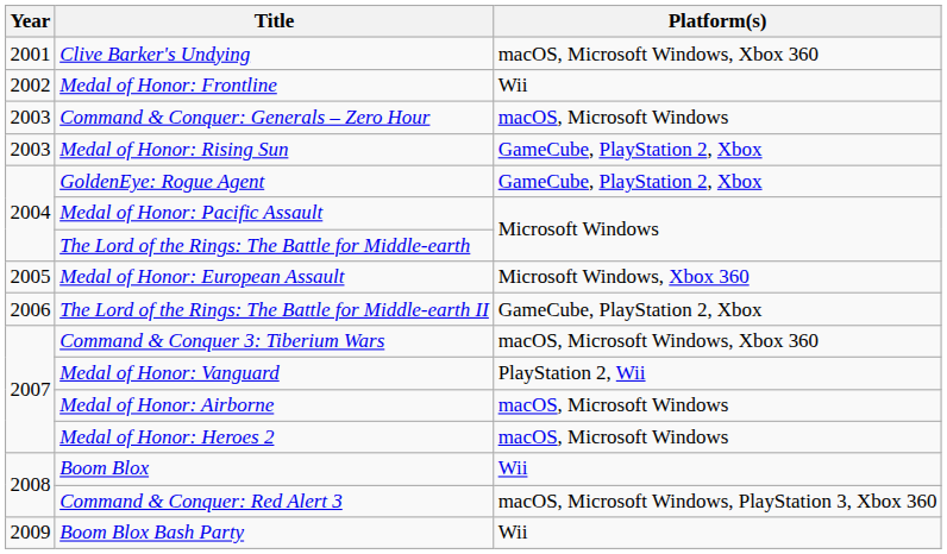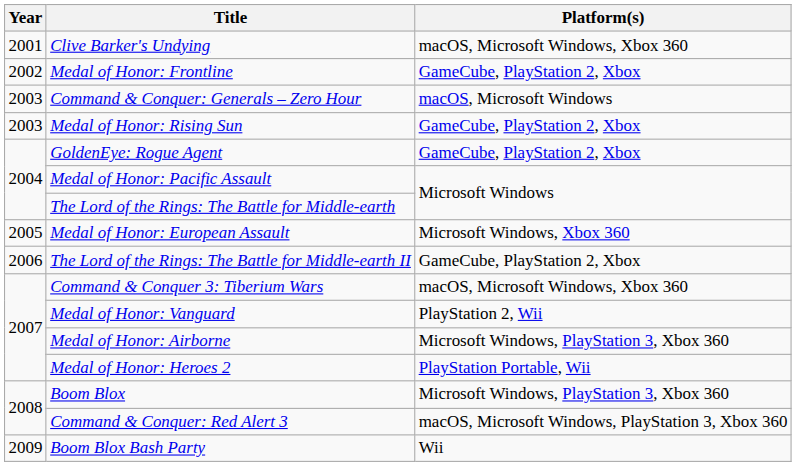 <table class="wikitable sortable">
 <tr>
 <th>Year</th>
 <th>Title</th>
 <th>Platform(s)</th>
 </tr>
 <tr>
 <td>2001</td>
 <td><em><a href='#'>Clive Barker's Undying</a></em></td>
 <td>macOS, Microsoft Windows, Xbox 360</td>
 </tr>
 <tr>
 <td>2002</td>
 <td><em><a href='#'>Medal of Honor: Frontline</a></em></td>
-<td>Wii</td>
+<td><a href='#'>GameCube</a>, <a href='#'>PlayStation 2</a>, <a href='#'>Xbox</a></td>
 </tr>
 <tr>
 <td>2003</td>
 <td><em><a href='#'>Command & Conquer: Generals – Zero Hour</a></em></td>
 <td><a href='#'>macOS</a>, Microsoft Windows</td>
 </tr>
 <tr>
 <td>2003</td>
 <td><em><a href='#'>Medal of Honor: Rising Sun</a></em></td>
 <td><a href='#'>GameCube</a>, <a href='#'>PlayStation 2</a>, <a href='#'>Xbox</a></td>
 </tr>
 <tr>
 <td rowspan="3">2004</td>
 <td><em><a href='#'>GoldenEye: Rogue Agent</a></em></td>
 <td><a href='#'>GameCube</a>, <a href='#'>PlayStation 2</a>, <a href='#'>Xbox</a></td>
 </tr>
 <tr>
 <td><em><a href='#'>Medal of Honor: Pacific Assault</a></em></td>
 <td rowspan="2">Microsoft Windows</td>
 </tr>
 <tr>
 <td><em><a href='#'>The Lord of the Rings: The Battle for Middle-earth</a></em></td>
 </tr>
 <tr>
 <td>2005</td>
 <td><em><a href='#'>Medal of Honor: European Assault</a></em></td>
 <td>Microsoft Windows, <a href='#'>Xbox 360</a></td>
 </tr>
 <tr>
 <td>2006</td>
 <td><em><a href='#'>The Lord of the Rings: The Battle for Middle-earth II</a></em></td>
 <td>GameCube, PlayStation 2, Xbox</td>
 </tr>
 <tr>
 <td rowspan="4">2007</td>
 <td><em><a href='#'>Command & Conquer 3: Tiberium Wars</a></em></td>
 <td>macOS, Microsoft Windows, Xbox 360</td>
 </tr>
 <tr>
 <td><em><a href='#'>Medal of Honor: Vanguard</a></em></td>
 <td>PlayStation 2, <a href='#'>Wii</a></td>
 </tr>
 <tr>
 <td><em><a href='#'>Medal of Honor: Airborne</a></em></td>
-<td><a href='#'>macOS</a>, Microsoft Windows</td>
+<td>Microsoft Windows, <a href='#'>PlayStation 3</a>, Xbox 360</td>
 </tr>
 <tr>
 <td><em><a href='#'>Medal of Honor: Heroes 2</a></em></td>
-<td><a href='#'>macOS</a>, Microsoft Windows</td>
+<td><a href='#'>PlayStation Portable</a>, <a href='#'>Wii</a></td>
 </tr>
 <tr>
 <td rowspan="2">2008</td>
 <td><em><a href='#'>Boom Blox</a></em></td>
-<td><a href='#'>Wii</a></td>
+<td>Microsoft Windows, <a href='#'>PlayStation 3</a>, Xbox 360</td>
 </tr>
 <tr>
 <td><em><a href='#'>Command & Conquer: Red Alert 3</a></em></td>
 <td>macOS, Microsoft Windows, PlayStation 3, Xbox 360</td>
 </tr>
 <tr>
 <td>2009</td>
 <td><em><a href='#'>Boom Blox Bash Party</a></em></td>
 <td>Wii</td>
 </tr>
 </table>
